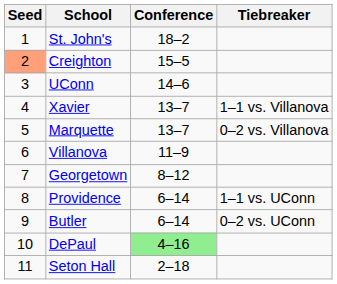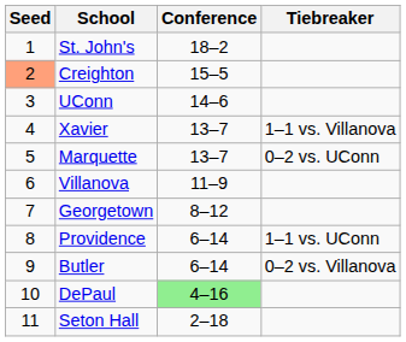 <table class="wikitable" style="white-space:nowrap; font-size:100%;text-align:center">
 <tr>
 <th>Seed</th>
 <th>School</th>
 <th>Conference</th>
 <th>Tiebreaker</th>
 </tr>
 <tr>
 <td>1</td>
 <td align="left"><a href='#'>St. John's</a></td>
 <td>18–2</td>
 <td></td>
 </tr>
 <tr>
 <td style="background: lightsalmon;">2</td>
 <td align="left"><a href='#'>Creighton</a></td>
 <td>15–5</td>
 <td align="left"></td>
 </tr>
 <tr>
 <td>3</td>
 <td align="left"><a href='#'>UConn</a></td>
 <td>14–6</td>
 <td align="left"></td>
 </tr>
 <tr>
 <td>4</td>
 <td align="left"><a href='#'>Xavier</a></td>
 <td>13–7</td>
 <td align="left">1–1 vs. Villanova</td>
 </tr>
 <tr>
 <td>5</td>
 <td align="left"><a href='#'>Marquette</a></td>
 <td>13–7</td>
-<td align="left">0–2 vs. Villanova</td>
+<td align="left">0–2 vs. UConn</td>
 </tr>
 <tr>
 <td>6</td>
 <td align="left"><a href='#'>Villanova</a></td>
 <td>11–9</td>
 <td align="left"></td>
 </tr>
 <tr>
 <td>7</td>
 <td align="left"><a href='#'>Georgetown</a></td>
 <td>8–12</td>
 <td align="left"></td>
 </tr>
 <tr>
 <td>8</td>
 <td align="left"><a href='#'>Providence</a></td>
 <td>6–14</td>
 <td align="left">1–1 vs. UConn</td>
 </tr>
 <tr>
 <td>9</td>
 <td align="left"><a href='#'>Butler</a></td>
 <td>6–14</td>
-<td align="left">0–2 vs. UConn</td>
+<td align="left">0–2 vs. Villanova</td>
 </tr>
 <tr>
 <td>10</td>
 <td align="left"><a href='#'>DePaul</a></td>
 <td style="background: lightgreen;">4–16</td>
 <td align="left"></td>
 </tr>
 <tr>
 <td>11</td>
 <td align="left"><a href='#'>Seton Hall</a></td>
 <td>2–18</td>
 <td align="left"></td>
 </tr>
 </table>
